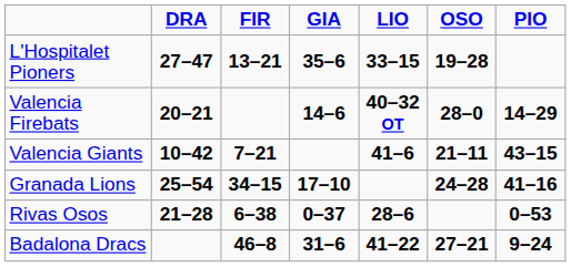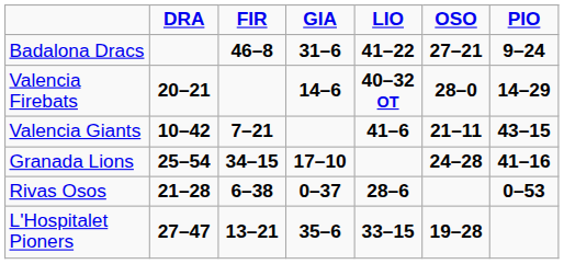 <table style="font-size: 100%; text-align: center" class="wikitable">
 <tr>
 <td width=115></td>
 <td width=50><strong><a href='#'>DRA</a></strong></td>
 <td width=50><strong><a href='#'>FIR</a></strong></td>
 <td width=50><strong><a href='#'>GIA</a></strong></td>
 <td width=50><strong><a href='#'>LIO</a></strong></td>
 <td width=50><strong><a href='#'>OSO</a></strong></td>
 <td width=50><strong><a href='#'>PIO</a></strong></td>
 </tr>
 <tr>
-<td align=left><a href='#'>L'Hospitalet Pioners</a></td>
-<td><strong>27–47</strong></td>
-<td><strong>13–21</strong></td>
-<td><strong>35–6</strong></td>
-<td><strong>33–15</strong></td>
-<td><strong>19–28</strong></td>
+<td align=left><a href='#'>Badalona Dracs</a></td>
 <td></td>
+<td><strong>46–8</strong></td>
+<td><strong>31–6</strong></td>
+<td><strong>41–22</strong></td>
+<td><strong>27–21</strong></td>
+<td><strong>9–24</strong></td>
 </tr>
 <tr>
 <td align=left><a href='#'>Valencia Firebats</a></td>
 <td><strong>20–21</strong></td>
 <td></td>
 <td><strong>14–6</strong></td>
 <td><strong>40–32 <small><a href='#'>OT</a></small></strong></td>
 <td><strong>28–0</strong></td>
 <td><strong>14–29</strong></td>
 </tr>
 <tr>
 <td align=left><a href='#'>Valencia Giants</a></td>
 <td><strong>10–42</strong></td>
 <td><strong>7–21</strong></td>
 <td></td>
 <td><strong>41–6</strong></td>
 <td><strong>21–11</strong></td>
 <td><strong>43–15</strong></td>
 </tr>
 <tr>
 <td align=left><a href='#'>Granada Lions</a></td>
 <td><strong>25–54</strong></td>
 <td><strong>34–15</strong></td>
 <td><strong>17–10</strong></td>
 <td></td>
 <td><strong>24–28</strong></td>
 <td><strong>41–16</strong></td>
 </tr>
 <tr>
 <td align=left><a href='#'>Rivas Osos</a></td>
 <td><strong>21–28</strong></td>
 <td><strong>6–38</strong></td>
 <td><strong>0–37</strong></td>
 <td><strong>28–6</strong></td>
 <td></td>
 <td><strong>0–53</strong></td>
 </tr>
 <tr>
-<td align=left><a href='#'>Badalona Dracs</a></td>
+<td align=left><a href='#'>L'Hospitalet Pioners</a></td>
+<td><strong>27–47</strong></td>
+<td><strong>13–21</strong></td>
+<td><strong>35–6</strong></td>
+<td><strong>33–15</strong></td>
+<td><strong>19–28</strong></td>
 <td></td>
-<td><strong>46–8</strong></td>
-<td><strong>31–6</strong></td>
-<td><strong>41–22</strong></td>
-<td><strong>27–21</strong></td>
-<td><strong>9–24</strong></td>
 </tr>
 </table>
